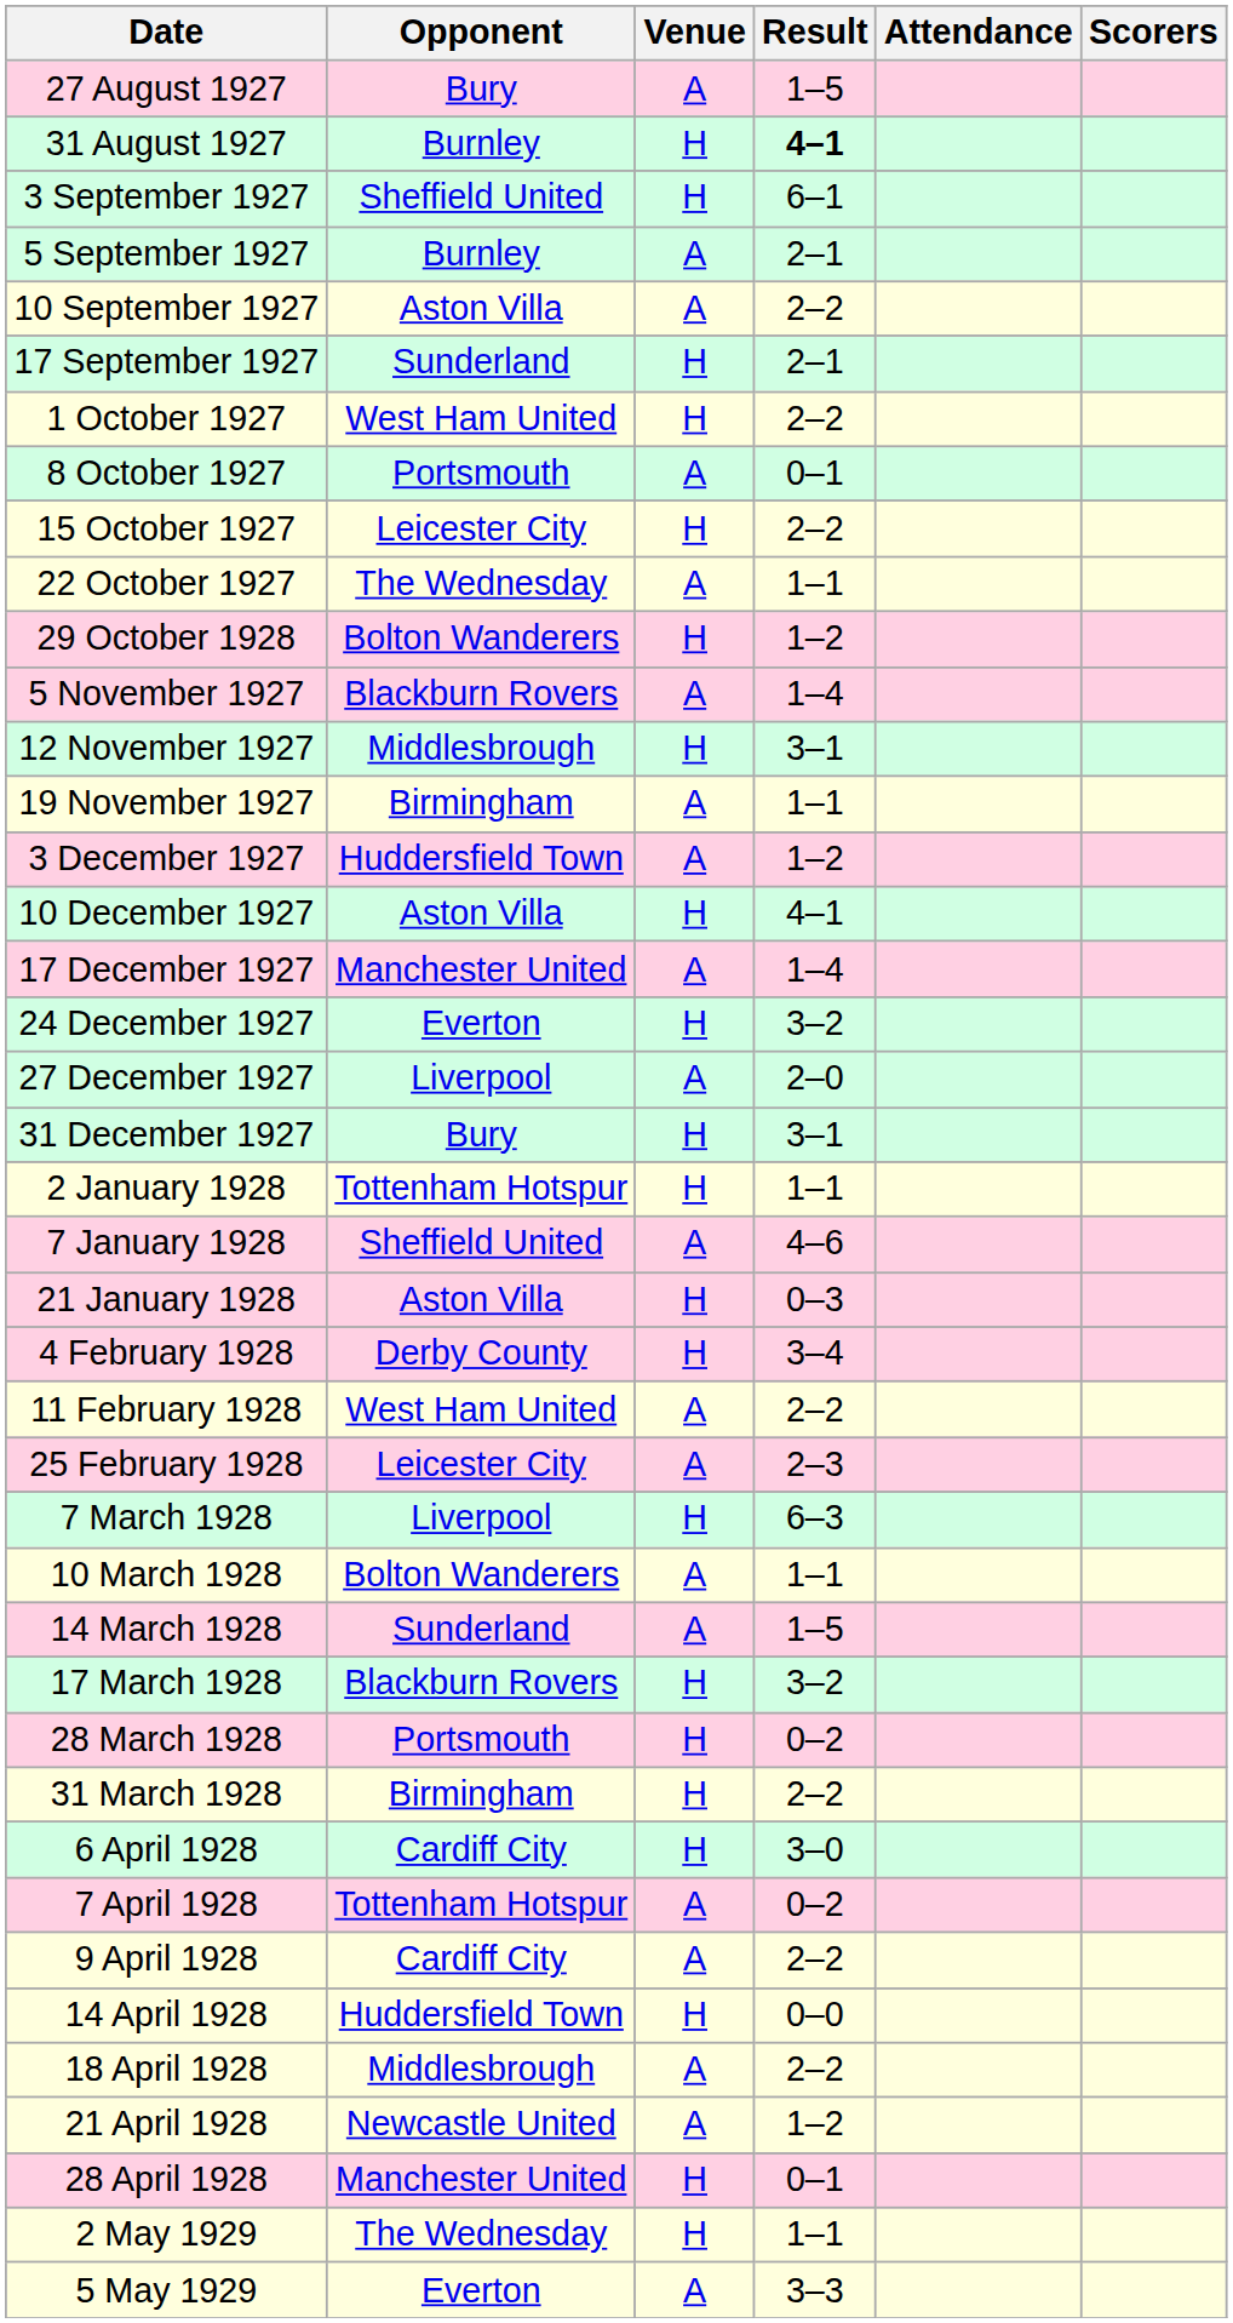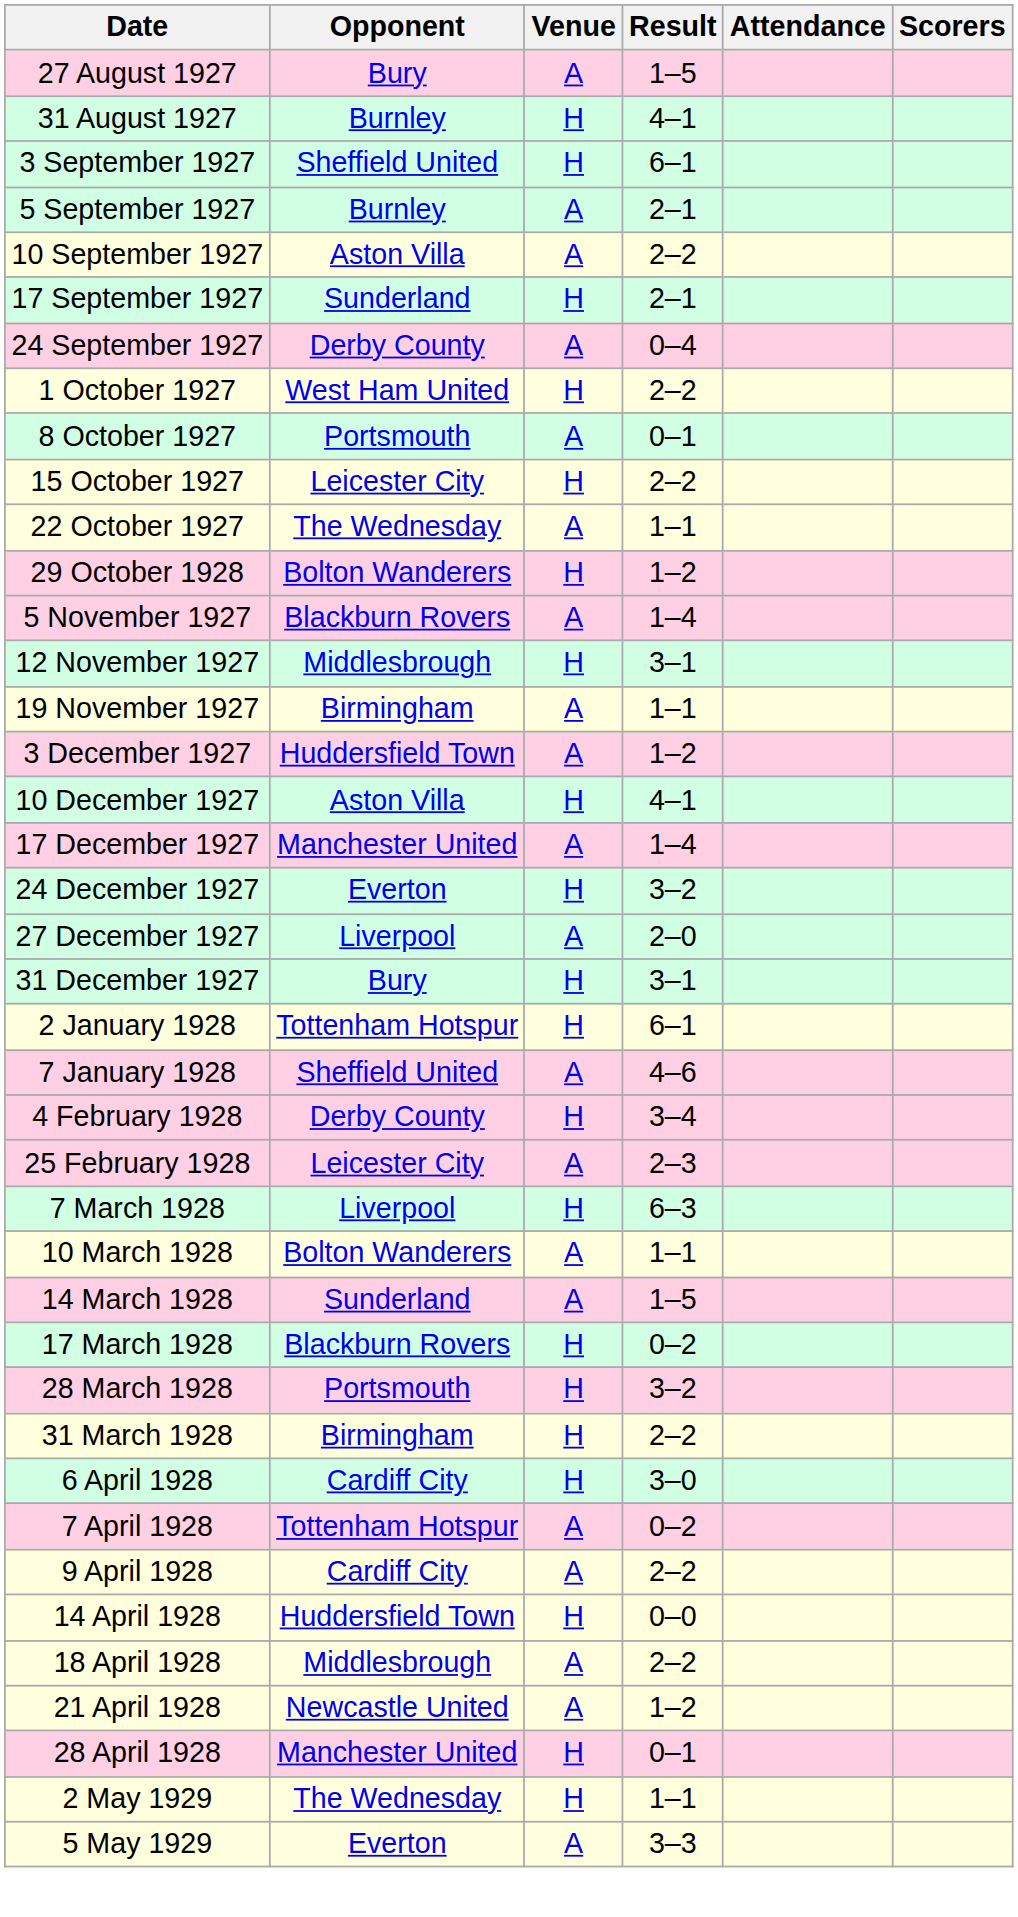 <table class="wikitable sortable" style="text-align:center;">
 <tr>
 <th>Date</th>
 <th>Opponent</th>
 <th>Venue</th>
 <th>Result</th>
 <th>Attendance</th>
 <th>Scorers</th>
 </tr>
 <tr style="background:#ffd0e3;">
 <td>27 August 1927</td>
 <td><a href='#'>Bury</a></td>
 <td><a href='#'>A</a></td>
 <td>1–5</td>
 <td></td>
 <td></td>
 </tr>
 <tr style="background:#d0ffe3;">
 <td>31 August 1927</td>
 <td><a href='#'>Burnley</a></td>
 <td><a href='#'>H</a></td>
-<td><strong>4–1</strong></td>
+<td>4–1</td>
 <td></td>
 <td></td>
 </tr>
 <tr style="background:#d0ffe3;">
 <td>3 September 1927</td>
 <td><a href='#'>Sheffield United</a></td>
 <td><a href='#'>H</a></td>
 <td>6–1</td>
 <td></td>
 <td></td>
 </tr>
 <tr style="background:#d0ffe3;">
 <td>5 September 1927</td>
 <td><a href='#'>Burnley</a></td>
 <td><a href='#'>A</a></td>
 <td>2–1</td>
 <td></td>
 <td></td>
 </tr>
 <tr style="background:#ffffdd;">
 <td>10 September 1927</td>
 <td><a href='#'>Aston Villa</a></td>
 <td><a href='#'>A</a></td>
 <td>2–2</td>
 <td></td>
 <td></td>
 </tr>
 <tr style="background:#d0ffe3;">
 <td>17 September 1927</td>
 <td><a href='#'>Sunderland</a></td>
 <td><a href='#'>H</a></td>
 <td>2–1</td>
+<td></td>
+<td></td>
+</tr>
+<tr style="background:#ffd0e3;">
+<td>24 September 1927</td>
+<td><a href='#'>Derby County</a></td>
+<td><a href='#'>A</a></td>
+<td>0–4</td>
 <td></td>
 <td></td>
 </tr>
 <tr style="background:#ffffdd;">
 <td>1 October 1927</td>
 <td><a href='#'>West Ham United</a></td>
 <td><a href='#'>H</a></td>
 <td>2–2</td>
 <td></td>
 <td></td>
 </tr>
 <tr style="background:#d0ffe3;">
 <td>8 October 1927</td>
 <td><a href='#'>Portsmouth</a></td>
 <td><a href='#'>A</a></td>
 <td>0–1</td>
 <td></td>
 <td></td>
 </tr>
 <tr style="background:#ffffdd;">
 <td>15 October 1927</td>
 <td><a href='#'>Leicester City</a></td>
 <td><a href='#'>H</a></td>
 <td>2–2</td>
 <td></td>
 <td></td>
 </tr>
 <tr style="background:#ffffdd;">
 <td>22 October 1927</td>
 <td><a href='#'>The Wednesday</a></td>
 <td><a href='#'>A</a></td>
 <td>1–1</td>
 <td></td>
 <td></td>
 </tr>
 <tr style="background:#ffd0e3;">
 <td>29 October 1928</td>
 <td><a href='#'>Bolton Wanderers</a></td>
 <td><a href='#'>H</a></td>
 <td>1–2</td>
 <td></td>
 <td></td>
 </tr>
 <tr style="background:#ffd0e3;">
 <td>5 November 1927</td>
 <td><a href='#'>Blackburn Rovers</a></td>
 <td><a href='#'>A</a></td>
 <td>1–4</td>
 <td></td>
 <td></td>
 </tr>
 <tr style="background:#d0ffe3;">
 <td>12 November 1927</td>
 <td><a href='#'>Middlesbrough</a></td>
 <td><a href='#'>H</a></td>
 <td>3–1</td>
 <td></td>
 <td></td>
 </tr>
 <tr style="background:#ffffdd;">
 <td>19 November 1927</td>
 <td><a href='#'>Birmingham</a></td>
 <td><a href='#'>A</a></td>
 <td>1–1</td>
 <td></td>
 <td></td>
 </tr>
 <tr style="background:#ffd0e3;">
 <td>3 December 1927</td>
 <td><a href='#'>Huddersfield Town</a></td>
 <td><a href='#'>A</a></td>
 <td>1–2</td>
 <td></td>
 <td></td>
 </tr>
 <tr style="background:#d0ffe3;">
 <td>10 December 1927</td>
 <td><a href='#'>Aston Villa</a></td>
 <td><a href='#'>H</a></td>
 <td>4–1</td>
 <td></td>
 <td></td>
 </tr>
 <tr style="background:#ffd0e3;">
 <td>17 December 1927</td>
 <td><a href='#'>Manchester United</a></td>
 <td><a href='#'>A</a></td>
 <td>1–4</td>
 <td></td>
 <td></td>
 </tr>
 <tr style="background:#d0ffe3;">
 <td>24 December 1927</td>
 <td><a href='#'>Everton</a></td>
 <td><a href='#'>H</a></td>
 <td>3–2</td>
 <td></td>
 <td></td>
 </tr>
 <tr style="background:#d0ffe3;">
 <td>27 December 1927</td>
 <td><a href='#'>Liverpool</a></td>
 <td><a href='#'>A</a></td>
 <td>2–0</td>
 <td></td>
 <td></td>
 </tr>
 <tr style="background:#d0ffe3;">
 <td>31 December 1927</td>
 <td><a href='#'>Bury</a></td>
 <td><a href='#'>H</a></td>
 <td>3–1</td>
 <td></td>
 <td></td>
 </tr>
 <tr style="background:#ffffdd;">
 <td>2 January 1928</td>
 <td><a href='#'>Tottenham Hotspur</a></td>
 <td><a href='#'>H</a></td>
-<td>1–1</td>
+<td>6–1</td>
 <td></td>
 <td></td>
 </tr>
 <tr style="background:#ffd0e3;">
 <td>7 January 1928</td>
 <td><a href='#'>Sheffield United</a></td>
 <td><a href='#'>A</a></td>
 <td>4–6</td>
 <td></td>
 <td></td>
 </tr>
 <tr style="background:#ffd0e3;">
-<td>21 January 1928</td>
-<td><a href='#'>Aston Villa</a></td>
-<td><a href='#'>H</a></td>
-<td>0–3</td>
-<td></td>
-<td></td>
-</tr>
-<tr style="background:#ffd0e3;">
 <td>4 February 1928</td>
 <td><a href='#'>Derby County</a></td>
 <td><a href='#'>H</a></td>
 <td>3–4</td>
-<td></td>
-<td></td>
-</tr>
-<tr style="background:#ffffdd;">
-<td>11 February 1928</td>
-<td><a href='#'>West Ham United</a></td>
-<td><a href='#'>A</a></td>
-<td>2–2</td>
 <td></td>
 <td></td>
 </tr>
 <tr style="background:#ffd0e3;">
 <td>25 February 1928</td>
 <td><a href='#'>Leicester City</a></td>
 <td><a href='#'>A</a></td>
 <td>2–3</td>
 <td></td>
 <td></td>
 </tr>
 <tr style="background:#d0ffe3;">
 <td>7 March 1928</td>
 <td><a href='#'>Liverpool</a></td>
 <td><a href='#'>H</a></td>
 <td>6–3</td>
 <td></td>
 <td></td>
 </tr>
 <tr style="background:#ffffdd;">
 <td>10 March 1928</td>
 <td><a href='#'>Bolton Wanderers</a></td>
 <td><a href='#'>A</a></td>
 <td>1–1</td>
 <td></td>
 <td></td>
 </tr>
 <tr style="background:#ffd0e3;">
 <td>14 March 1928</td>
 <td><a href='#'>Sunderland</a></td>
 <td><a href='#'>A</a></td>
 <td>1–5</td>
 <td></td>
 <td></td>
 </tr>
 <tr style="background:#d0ffe3;">
 <td>17 March 1928</td>
 <td><a href='#'>Blackburn Rovers</a></td>
 <td><a href='#'>H</a></td>
-<td>3–2</td>
+<td>0–2</td>
 <td></td>
 <td></td>
 </tr>
 <tr style="background:#ffd0e3;">
 <td>28 March 1928</td>
 <td><a href='#'>Portsmouth</a></td>
 <td><a href='#'>H</a></td>
-<td>0–2</td>
+<td>3–2</td>
 <td></td>
 <td></td>
 </tr>
 <tr style="background:#ffffdd;">
 <td>31 March 1928</td>
 <td><a href='#'>Birmingham</a></td>
 <td><a href='#'>H</a></td>
 <td>2–2</td>
 <td></td>
 <td></td>
 </tr>
 <tr style="background:#d0ffe3;">
 <td>6 April 1928</td>
 <td><a href='#'>Cardiff City</a></td>
 <td><a href='#'>H</a></td>
 <td>3–0</td>
 <td></td>
 <td></td>
 </tr>
 <tr style="background:#ffd0e3;">
 <td>7 April 1928</td>
 <td><a href='#'>Tottenham Hotspur</a></td>
 <td><a href='#'>A</a></td>
 <td>0–2</td>
 <td></td>
 <td></td>
 </tr>
 <tr style="background:#ffffdd;">
 <td>9 April 1928</td>
 <td><a href='#'>Cardiff City</a></td>
 <td><a href='#'>A</a></td>
 <td>2–2</td>
 <td></td>
 <td></td>
 </tr>
 <tr style="background:#ffffdd;">
 <td>14 April 1928</td>
 <td><a href='#'>Huddersfield Town</a></td>
 <td><a href='#'>H</a></td>
 <td>0–0</td>
 <td></td>
 <td></td>
 </tr>
 <tr style="background:#ffffdd;">
 <td>18 April 1928</td>
 <td><a href='#'>Middlesbrough</a></td>
 <td><a href='#'>A</a></td>
 <td>2–2</td>
 <td></td>
 <td></td>
 </tr>
 <tr style="background:#ffffdd;">
 <td>21 April 1928</td>
 <td><a href='#'>Newcastle United</a></td>
 <td><a href='#'>A</a></td>
 <td>1–2</td>
 <td></td>
 <td></td>
 </tr>
 <tr style="background:#ffd0e3;">
 <td>28 April 1928</td>
 <td><a href='#'>Manchester United</a></td>
 <td><a href='#'>H</a></td>
 <td>0–1</td>
 <td></td>
 <td></td>
 </tr>
 <tr style="background:#ffffdd;">
 <td>2 May 1929</td>
 <td><a href='#'>The Wednesday</a></td>
 <td><a href='#'>H</a></td>
 <td>1–1</td>
 <td></td>
 <td></td>
 </tr>
 <tr style="background:#ffffdd;">
 <td>5 May 1929</td>
 <td><a href='#'>Everton</a></td>
 <td><a href='#'>A</a></td>
 <td>3–3</td>
 <td></td>
 <td></td>
 </tr>
 </table>
